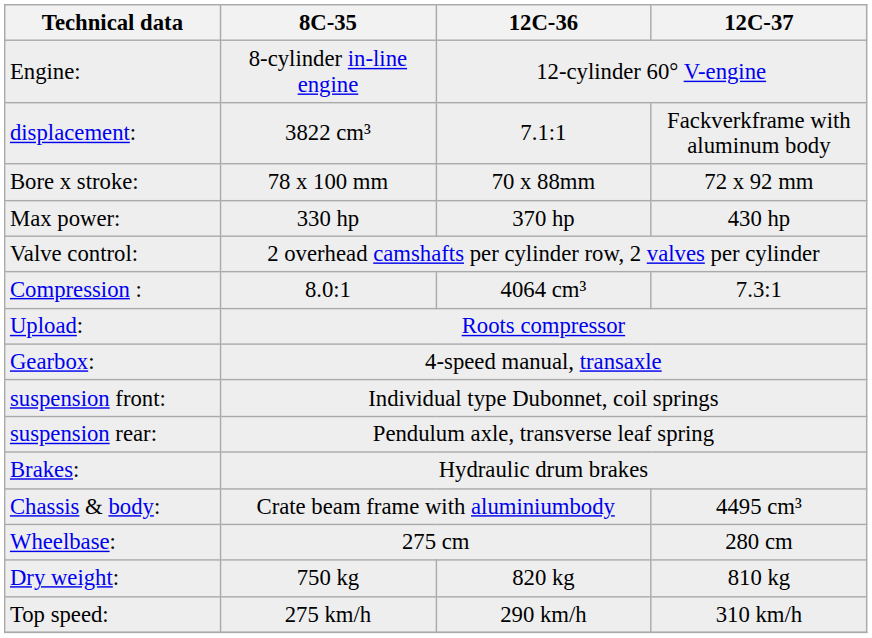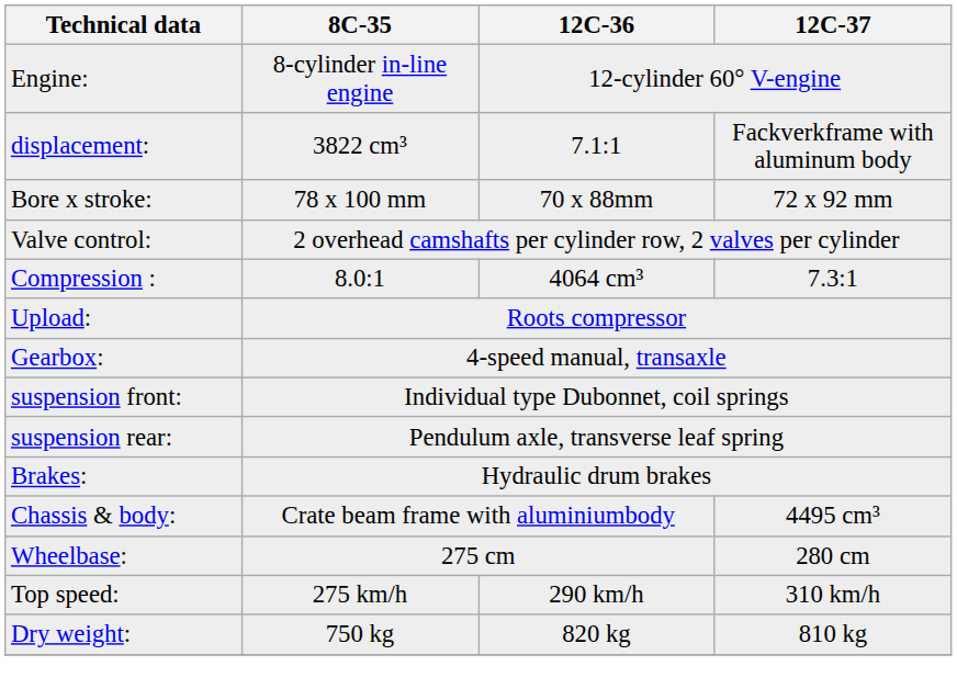 <table class="prettytable">
 <tr ---- bgcolor="#DDDDDD">
 <th width="25%">Technical data</th>
 <th width="25%">8C-35</th>
 <th width="25%">12C-36</th>
 <th width="25%">12C-37</th>
 </tr>
 <tr ---- bgcolor="#EEEEEE">
 <td>Engine: </td>
 <td align="center">8-cylinder <a href='#'>in-line engine</a></td>
 <td colspan="2" align="center">12-cylinder 60° <a href='#'>V-engine</a></td>
 </tr>
 <tr ---- bgcolor="#EEEEEE">
 <td><a href='#'>displacement</a>: </td>
 <td align="center">3822 cm³</td>
 <td align="center">7.1:1</td>
 <td align="center">Fackverkframe with<br> aluminum body</td>
 </tr>
 <tr ---- bgcolor="#EEEEEE">
 <td>Bore x stroke: </td>
 <td align="center">78 x 100 mm</td>
 <td align="center">70 x 88mm</td>
 <td align="center">72 x 92 mm</td>
-</tr>
-<tr ---- bgcolor="#EEEEEE">
-<td>Max power: </td>
-<td align="center">330 hp</td>
-<td align="center">370 hp</td>
-<td align="center">430 hp</td>
 </tr>
 <tr ---- bgcolor="#EEEEEE">
 <td>Valve control: </td>
 <td colspan="3" align="center">2 overhead <a href='#'>camshafts</a> per cylinder row, 2 <a href='#'>valves</a> per cylinder</td>
 </tr>
 <tr ---- bgcolor="#EEEEEE">
 <td><a href='#'>Compression</a> : </td>
 <td align="center">8.0:1</td>
 <td align="center">4064 cm³</td>
 <td align="center">7.3:1</td>
 </tr>
 <tr ---- bgcolor="#EEEEEE">
 <td><a href='#'>Upload</a>: </td>
 <td colspan="3" align="center"><a href='#'>Roots compressor</a></td>
 </tr>
 <tr ---- bgcolor="#EEEEEE">
 <td><a href='#'>Gearbox</a>: </td>
 <td colspan="3" align="center">4-speed manual, <a href='#'>transaxle</a></td>
 </tr>
 <tr ---- bgcolor="#EEEEEE">
 <td><a href='#'>suspension</a> front: </td>
 <td colspan="3" align="center">Individual type Dubonnet, coil springs</td>
 </tr>
 <tr ---- bgcolor="#EEEEEE">
 <td><a href='#'>suspension</a> rear: </td>
 <td colspan="3" align="center">Pendulum axle, transverse leaf spring</td>
 </tr>
 <tr ---- bgcolor="#EEEEEE">
 <td><a href='#'>Brakes</a>: </td>
 <td colspan="3" align="center">Hydraulic drum brakes</td>
 </tr>
 <tr ---- bgcolor="#EEEEEE">
 <td><a href='#'>Chassis</a> & <a href='#'>body</a>: </td>
 <td colspan="2" align="center">Crate beam frame with <a href='#'>aluminiumbody</a></td>
 <td align="center">4495 cm³</td>
 </tr>
 <tr ---- bgcolor="#EEEEEE">
 <td><a href='#'>Wheelbase</a>: </td>
 <td colspan="2" align="center">275 cm</td>
 <td align="center">280 cm</td>
 </tr>
 <tr ---- bgcolor="#EEEEEE">
+<td>Top speed: </td>
+<td align="center">275 km/h</td>
+<td align="center">290 km/h</td>
+<td align="center">310 km/h</td>
+</tr>
+<tr ---- bgcolor="#EEEEEE">
 <td><a href='#'>Dry weight</a>: </td>
 <td align="center">750 kg</td>
 <td align="center">820 kg</td>
 <td align="center">810 kg</td>
 </tr>
 <tr ---- bgcolor="#EEEEEE">
-<td>Top speed: </td>
-<td align="center">275 km/h</td>
-<td align="center">290 km/h</td>
-<td align="center">310 km/h</td>
-</tr>
-<tr ---- bgcolor="#EEEEEE">
 </tr>
 </table>
